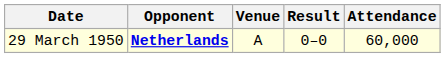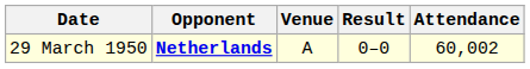 <table class="wikitable sortable" style="text-align:center;">
 <tr>
 <th>Date</th>
 <th>Opponent</th>
 <th>Venue</th>
 <th>Result</th>
 <th>Attendance</th>
 </tr>
 <tr style="background:#ffd;">
 <td>29 March 1950</td>
 <td><strong><a href='#'>Netherlands</a></strong></td>
 <td>A</td>
 <td>0–0</td>
-<td>60,000</td>
+<td>60,002</td>
 </tr>
 </table>
